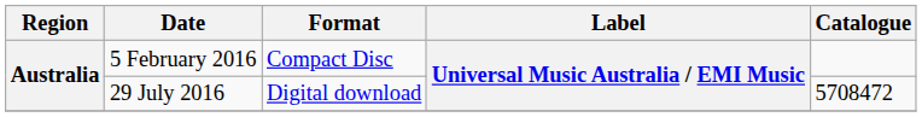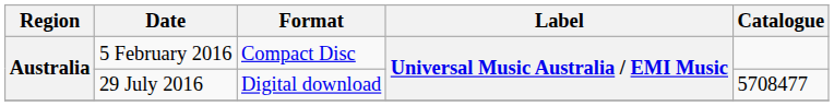 <table class="wikitable plainrowheaders">
 <tr>
 <th scope="col">Region</th>
 <th scope="col">Date</th>
 <th scope="col">Format</th>
 <th scope="col">Label</th>
 <th scope="col">Catalogue</th>
 </tr>
 <tr>
 <th scope="row" rowspan="2">Australia</th>
 <td>5 February 2016</td>
 <td><a href='#'>Compact Disc</a></td>
 <th scope="row" rowspan="2"><a href='#'>Universal Music Australia</a> / <a href='#'>EMI Music</a></th>
 <td></td>
 </tr>
 <tr>
 <td>29 July 2016 </td>
 <td><a href='#'>Digital download</a></td>
-<td>5708472</td>
+<td>5708477</td>
 </tr>
 <tr>
 </tr>
 </table>
